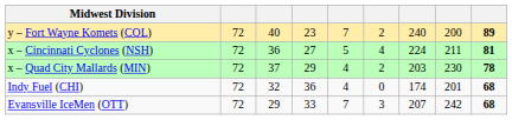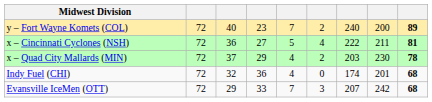 <table class="wikitable sortable" style="text-align:center">
 <tr>
 <th style="width:30%;" class="unsortable">Midwest Division</th>
 <th style="width:5%;"></th>
 <th style="width:5%;"></th>
 <th style="width:5%;"></th>
 <th style="width:5%;"></th>
 <th style="width:5%;"></th>
 <th style="width:5%;"></th>
 <th style="width:5%;"></th>
 <th style="width:5%;"></th>
 </tr>
 <tr bgcolor=#ffeeaa>
 <td align=left>y – <a href='#'>Fort Wayne Komets</a> (<a href='#'>COL</a>)</td>
 <td>72</td>
 <td>40</td>
 <td>23</td>
 <td>7</td>
 <td>2</td>
 <td>240</td>
 <td>200</td>
 <td><strong>89</strong></td>
 </tr>
 <tr bgcolor=#bbffbb>
 <td align=left>x – <a href='#'>Cincinnati Cyclones</a> (<a href='#'>NSH</a>)</td>
 <td>72</td>
 <td>36</td>
 <td>27</td>
 <td>5</td>
 <td>4</td>
-<td>224</td>
+<td>222</td>
 <td>211</td>
 <td><strong>81</strong></td>
 </tr>
 <tr bgcolor=#bbffbb>
 <td align=left>x – <a href='#'>Quad City Mallards</a> (<a href='#'>MIN</a>)</td>
 <td>72</td>
 <td>37</td>
 <td>29</td>
 <td>4</td>
 <td>2</td>
 <td>203</td>
 <td>230</td>
 <td><strong>78</strong></td>
 </tr>
 <tr>
 <td align=left><a href='#'>Indy Fuel</a> (<a href='#'>CHI</a>)</td>
 <td>72</td>
 <td>32</td>
 <td>36</td>
 <td>4</td>
 <td>0</td>
 <td>174</td>
 <td>201</td>
 <td><strong>68</strong></td>
 </tr>
 <tr>
 <td align=left><a href='#'>Evansville IceMen</a> (<a href='#'>OTT</a>)</td>
 <td>72</td>
 <td>29</td>
 <td>33</td>
 <td>7</td>
 <td>3</td>
 <td>207</td>
 <td>242</td>
 <td><strong>68</strong></td>
 </tr>
 </table>
